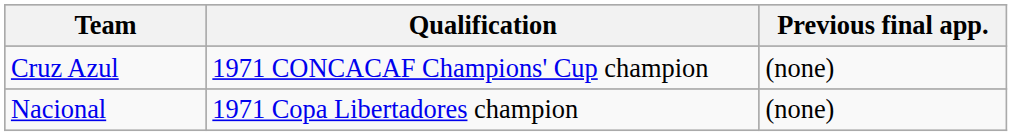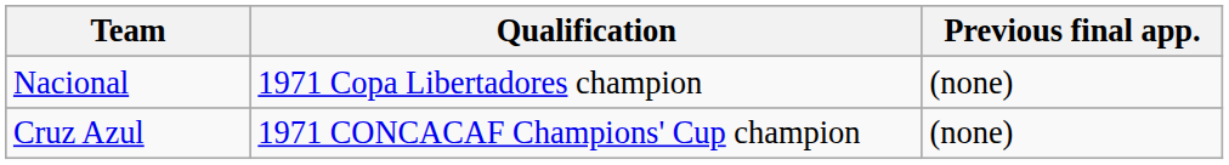 <table class="wikitable">
 <tr>
 <th width=120px>Team</th>
 <th width=350px>Qualification</th>
 <th width=150px>Previous final app.</th>
 </tr>
 <tr>
+<td> <a href='#'>Nacional</a></td>
+<td><a href='#'>1971 Copa Libertadores</a> champion</td>
+<td>(none)</td>
+</tr>
+<tr>
 <td> <a href='#'>Cruz Azul</a></td>
 <td><a href='#'>1971 CONCACAF Champions' Cup</a> champion</td>
 <td>(none)</td>
 </tr>
-<tr>
-<td> <a href='#'>Nacional</a></td>
-<td><a href='#'>1971 Copa Libertadores</a> champion</td>
-<td>(none)</td>
-</tr>
 </table>
